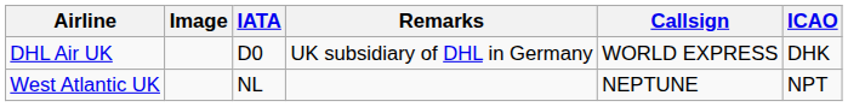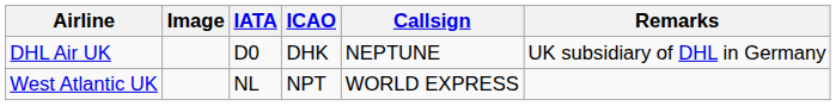 <table class="wikitable sortable sticky-header sort-under">
 <tr>
 <th>Airline</th>
 <th>Image</th>
 <th><a href='#'>IATA</a></th>
+<th><a href='#'>ICAO</a></th>
+<th><a href='#'>Callsign</a></th>
 <th>Remarks</th>
-<th><a href='#'>Callsign</a></th>
-<th><a href='#'>ICAO</a></th>
 </tr>
 <tr>
 <td><a href='#'>DHL Air UK</a><br></td>
 <td></td>
 <td>D0</td>
+<td>DHK</td>
+<td>NEPTUNE</td>
 <td>UK subsidiary of <a href='#'>DHL</a> in Germany</td>
-<td>WORLD EXPRESS</td>
-<td>DHK</td>
 </tr>
 <tr>
 <td><a href='#'>West Atlantic UK</a><br></td>
 <td></td>
 <td>NL</td>
+<td>NPT</td>
+<td>WORLD EXPRESS</td>
 <td></td>
-<td>NEPTUNE</td>
-<td>NPT</td>
 </tr>
 </table>
